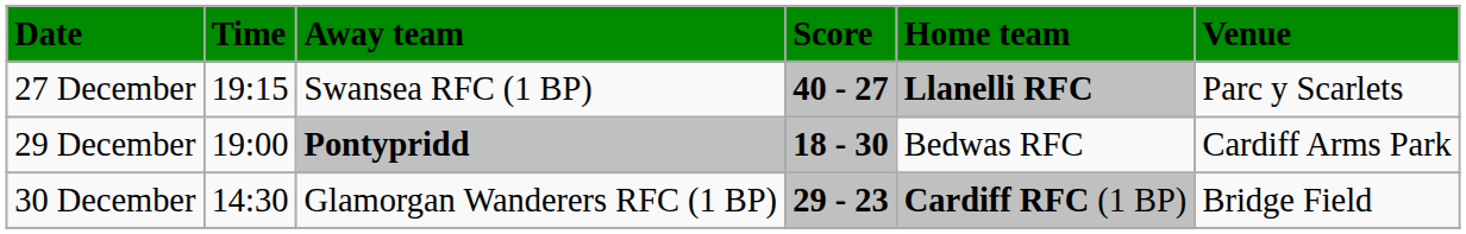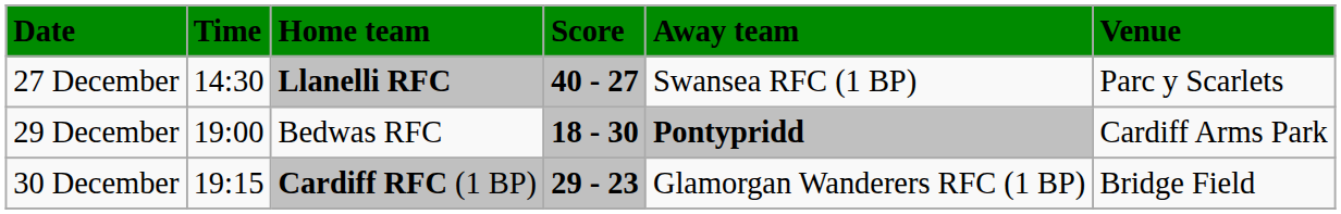 <table class="wikitable" style="margin:0.5em auto; font-size:95%">
 <tr bgcolor="#008B00">
 <td><strong>Date</strong></td>
 <td><strong>Time</strong></td>
+<td><strong>Home team</strong></td>
+<td><strong>Score</strong></td>
 <td><strong>Away team</strong></td>
-<td><strong>Score</strong></td>
-<td><strong>Home team</strong></td>
 <td><strong>Venue</strong></td>
 </tr>
 <tr>
 <td>27 December</td>
-<td>19:15</td>
+<td>14:30</td>
+<td bgcolor="silver"><strong>Llanelli RFC</strong></td>
+<td bgcolor="silver"><strong>40 - 27</strong></td>
 <td>Swansea RFC (1 BP)</td>
-<td bgcolor="silver"><strong>40 - 27</strong></td>
-<td bgcolor="silver"><strong>Llanelli RFC</strong></td>
 <td>Parc y Scarlets</td>
 </tr>
 <tr>
 <td>29 December</td>
 <td>19:00</td>
+<td>Bedwas RFC</td>
+<td bgcolor="silver"><strong>18 - 30</strong></td>
 <td bgcolor="silver"><strong>Pontypridd</strong></td>
-<td bgcolor="silver"><strong>18 - 30</strong></td>
-<td>Bedwas RFC</td>
 <td>Cardiff Arms Park</td>
 </tr>
 <tr>
 <td>30 December</td>
-<td>14:30</td>
+<td>19:15</td>
+<td bgcolor="silver"><strong>Cardiff RFC</strong> (1 BP)</td>
+<td bgcolor="silver"><strong>29 - 23</strong></td>
 <td>Glamorgan Wanderers RFC (1 BP)</td>
-<td bgcolor="silver"><strong>29 - 23</strong></td>
-<td bgcolor="silver"><strong>Cardiff RFC</strong> (1 BP)</td>
 <td>Bridge Field</td>
 </tr>
 </table>
